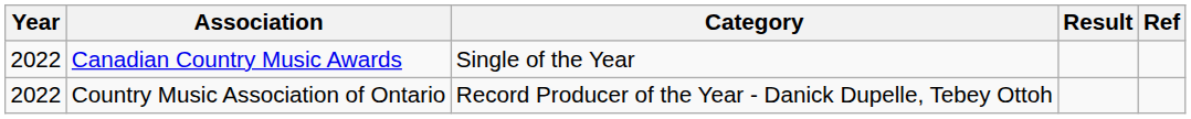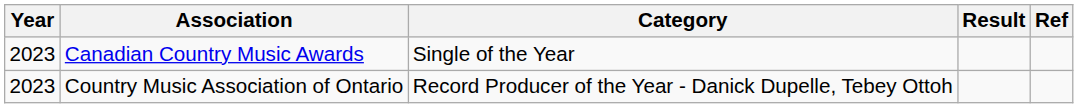 <table class="wikitable">
 <tr>
 <th>Year</th>
 <th>Association</th>
 <th>Category</th>
 <th>Result</th>
 <th>Ref</th>
 </tr>
 <tr>
-<td>2022</td>
+<td>2023</td>
 <td><a href='#'>Canadian Country Music Awards</a></td>
 <td>Single of the Year</td>
 <td></td>
 <td></td>
 </tr>
 <tr>
-<td>2022</td>
+<td>2023</td>
 <td>Country Music Association of Ontario</td>
 <td>Record Producer of the Year - Danick Dupelle, Tebey Ottoh</td>
 <td></td>
 <td></td>
 </tr>
 </table>
